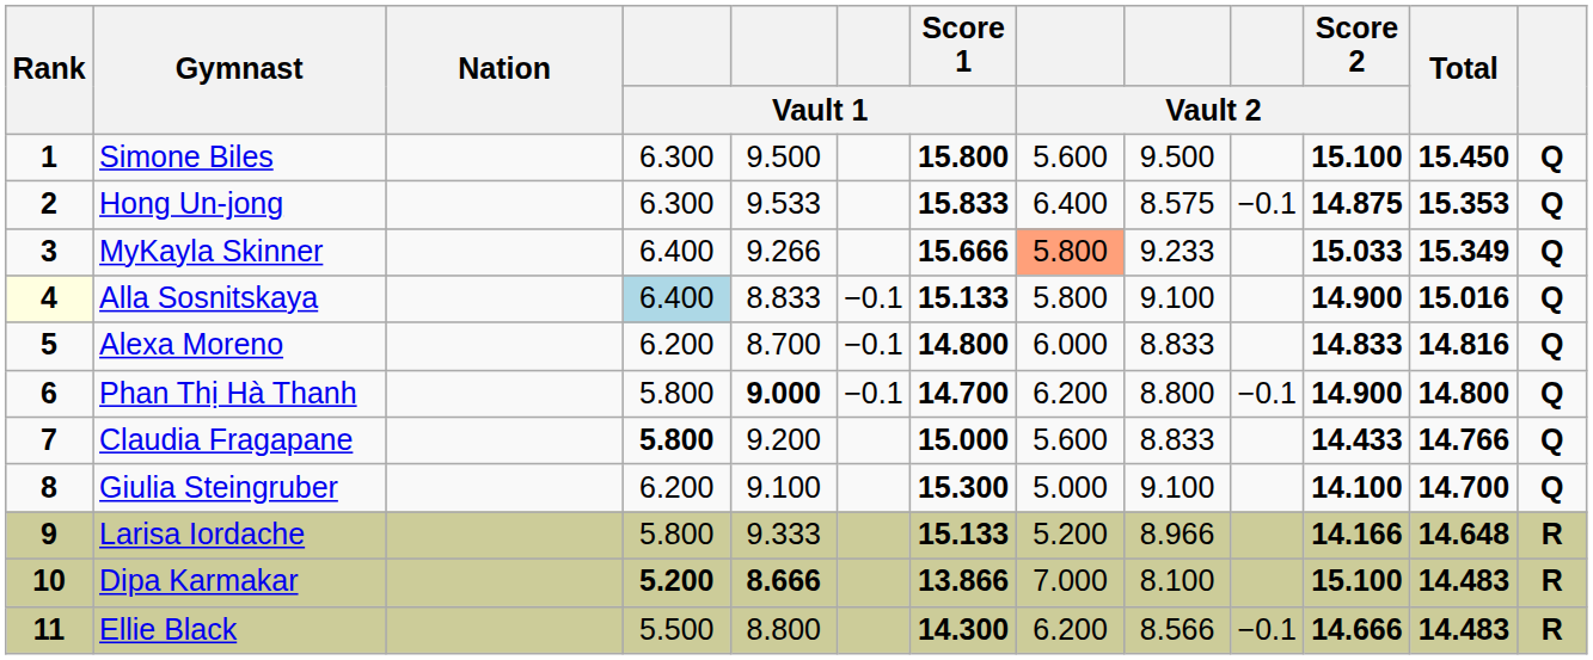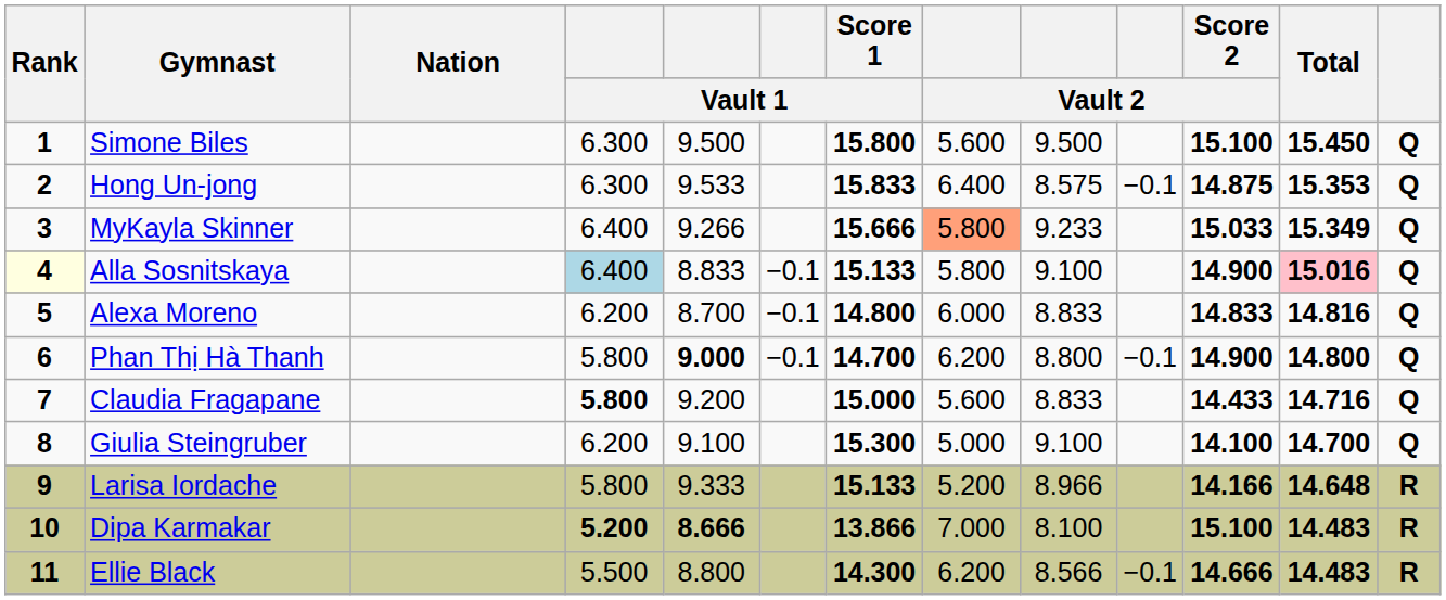 <table class="wikitable sortable" style="text-align:center; font-size:100%">
 <tr>
 <th rowspan=2 style="width:15px;">Rank</th>
 <th rowspan=2 style="width:150px;">Gymnast</th>
 <th rowspan=2 style="width:120px;">Nation</th>
 <th colspan=1 style="width:50px;"></th>
 <th colspan=1 style="width:50px;"></th>
 <th colspan=1 style="width:20px;"></th>
 <th colspan=1 style="width:50px;">Score 1</th>
 <th colspan=1 style="width:50px;"></th>
 <th colspan=1 style="width:50px;"></th>
 <th colspan=1 style="width:20px;"></th>
 <th colspan=1 style="width:50px;">Score 2</th>
 <th rowspan=2 style="width:50px;">Total</th>
 <th rowspan=2 style="width:30px;"></th>
 </tr>
 <tr>
 <th colspan=4>Vault 1</th>
 <th colspan=4>Vault 2</th>
 </tr>
 <tr>
 <td scope=row style="text-align:center"><strong>1</strong></td>
 <td align=left><a href='#'>Simone Biles</a></td>
 <td style="text-align:left;"></td>
 <td>6.300</td>
 <td>9.500</td>
 <td></td>
 <td><strong>15.800</strong></td>
 <td>5.600</td>
 <td>9.500</td>
 <td></td>
 <td><strong>15.100</strong></td>
 <td><strong>15.450</strong></td>
 <td><strong>Q</strong></td>
 </tr>
 <tr>
 <td scope=row style="text-align:center"><strong>2</strong></td>
 <td align=left><a href='#'>Hong Un-jong</a></td>
 <td style="text-align:left;"></td>
 <td>6.300</td>
 <td>9.533</td>
 <td></td>
 <td><strong>15.833</strong></td>
 <td>6.400</td>
 <td>8.575</td>
 <td>−0.1</td>
 <td><strong>14.875</strong></td>
 <td><strong>15.353</strong></td>
 <td><strong>Q</strong></td>
 </tr>
 <tr>
 <td scope=row style="text-align:center"><strong>3</strong></td>
 <td align=left><a href='#'>MyKayla Skinner</a></td>
 <td style="text-align:left;"></td>
 <td>6.400</td>
 <td>9.266</td>
 <td></td>
 <td><strong>15.666</strong></td>
 <td style="background: lightsalmon;">5.800</td>
 <td>9.233</td>
 <td></td>
 <td><strong>15.033</strong></td>
 <td><strong>15.349</strong></td>
 <td><strong>Q</strong></td>
 </tr>
 <tr>
 <td scope=row style="background: lightyellow; text-align:center"><strong>4</strong></td>
 <td align=left><a href='#'>Alla Sosnitskaya</a></td>
 <td style="text-align:left;"></td>
 <td style="background: lightblue;">6.400</td>
 <td>8.833</td>
 <td>−0.1</td>
 <td><strong>15.133</strong></td>
 <td>5.800</td>
 <td>9.100</td>
 <td></td>
 <td><strong>14.900</strong></td>
-<td><strong>15.016</strong></td>
+<td style="background: pink;"><strong>15.016</strong></td>
 <td><strong>Q</strong></td>
 </tr>
 <tr>
 <td scope=row style="text-align:center"><strong>5</strong></td>
 <td align=left><a href='#'>Alexa Moreno</a></td>
 <td style="text-align:left;"></td>
 <td>6.200</td>
 <td>8.700</td>
 <td>−0.1</td>
 <td><strong>14.800</strong></td>
 <td>6.000</td>
 <td>8.833</td>
 <td></td>
 <td><strong>14.833</strong></td>
 <td><strong>14.816</strong></td>
 <td><strong>Q</strong></td>
 </tr>
 <tr>
 <td scope=row style="text-align:center"><strong>6</strong></td>
 <td align=left><a href='#'>Phan Thị Hà Thanh</a></td>
 <td style="text-align:left;"></td>
 <td>5.800</td>
 <td><strong>9.000</strong></td>
 <td>−0.1</td>
 <td><strong>14.700</strong></td>
 <td>6.200</td>
 <td>8.800</td>
 <td>−0.1</td>
 <td><strong>14.900</strong></td>
 <td><strong>14.800</strong></td>
 <td><strong>Q</strong></td>
 </tr>
 <tr>
 <td scope=row style="text-align:center"><strong>7</strong></td>
 <td align=left><a href='#'>Claudia Fragapane</a></td>
 <td style="text-align:left;"></td>
 <td><strong>5.800</strong></td>
 <td>9.200</td>
 <td></td>
 <td><strong>15.000</strong></td>
 <td>5.600</td>
 <td>8.833</td>
 <td></td>
 <td><strong>14.433</strong></td>
-<td><strong>14.766</strong></td>
+<td><strong>14.716</strong></td>
 <td><strong>Q</strong></td>
 </tr>
 <tr>
 <td scope=row style="text-align:center"><strong>8</strong></td>
 <td align=left><a href='#'>Giulia Steingruber</a></td>
 <td style="text-align:left;"></td>
 <td>6.200</td>
 <td>9.100</td>
 <td></td>
 <td><strong>15.300</strong></td>
 <td>5.000</td>
 <td>9.100</td>
 <td></td>
 <td><strong>14.100</strong></td>
 <td><strong>14.700</strong></td>
 <td><strong>Q</strong></td>
 </tr>
 <tr style="background:#cccc99;">
 <td scope=row style="text-align:center"><strong>9</strong></td>
 <td align=left><a href='#'>Larisa Iordache</a></td>
 <td style="text-align:left;"></td>
 <td>5.800</td>
 <td>9.333</td>
 <td></td>
 <td><strong>15.133</strong></td>
 <td>5.200</td>
 <td>8.966</td>
 <td></td>
 <td><strong>14.166</strong></td>
 <td><strong>14.648</strong></td>
 <td><strong>R</strong></td>
 </tr>
 <tr style="background:#cccc99;">
 <td scope=row style="text-align:center"><strong>10</strong></td>
 <td align=left><a href='#'>Dipa Karmakar</a></td>
 <td style="text-align:left;"></td>
 <td><strong>5.200</strong></td>
 <td><strong>8.666</strong></td>
 <td></td>
 <td><strong>13.866</strong></td>
 <td>7.000</td>
 <td>8.100</td>
 <td></td>
 <td><strong>15.100</strong></td>
 <td><strong>14.483</strong></td>
 <td><strong>R</strong></td>
 </tr>
 <tr style="background:#cccc99;">
 <td scope=row style="text-align:center"><strong>11</strong></td>
 <td align=left><a href='#'>Ellie Black</a></td>
 <td style="text-align:left;"></td>
 <td>5.500</td>
 <td>8.800</td>
 <td></td>
 <td><strong>14.300</strong></td>
 <td>6.200</td>
 <td>8.566</td>
 <td>−0.1</td>
 <td><strong>14.666</strong></td>
 <td><strong>14.483</strong></td>
 <td><strong>R</strong></td>
 </tr>
 </table>
